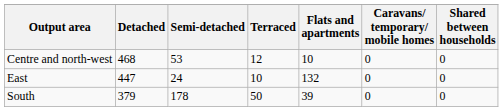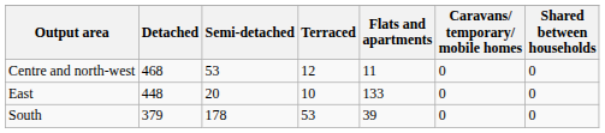 <table class="wikitable">
 <tr>
 </tr>
 <tr>
 <th>Output area</th>
 <th>Detached</th>
 <th>Semi-detached</th>
 <th>Terraced</th>
 <th>Flats and<br>apartments</th>
 <th>Caravans/<br>temporary/<br>mobile homes</th>
 <th>Shared<br>between<br> households</th>
 </tr>
 <tr>
 <td>Centre and north-west</td>
 <td>468</td>
 <td>53</td>
 <td>12</td>
-<td>10</td>
+<td>11</td>
 <td>0</td>
 <td>0</td>
 </tr>
 <tr>
 <td>East</td>
-<td>447</td>
-<td>24</td>
+<td>448</td>
+<td>20</td>
 <td>10</td>
-<td>132</td>
+<td>133</td>
 <td>0</td>
 <td>0</td>
 </tr>
 <tr>
 <td>South</td>
 <td>379</td>
 <td>178</td>
-<td>50</td>
+<td>53</td>
 <td>39</td>
 <td>0</td>
 <td>0</td>
 </tr>
 </table>
